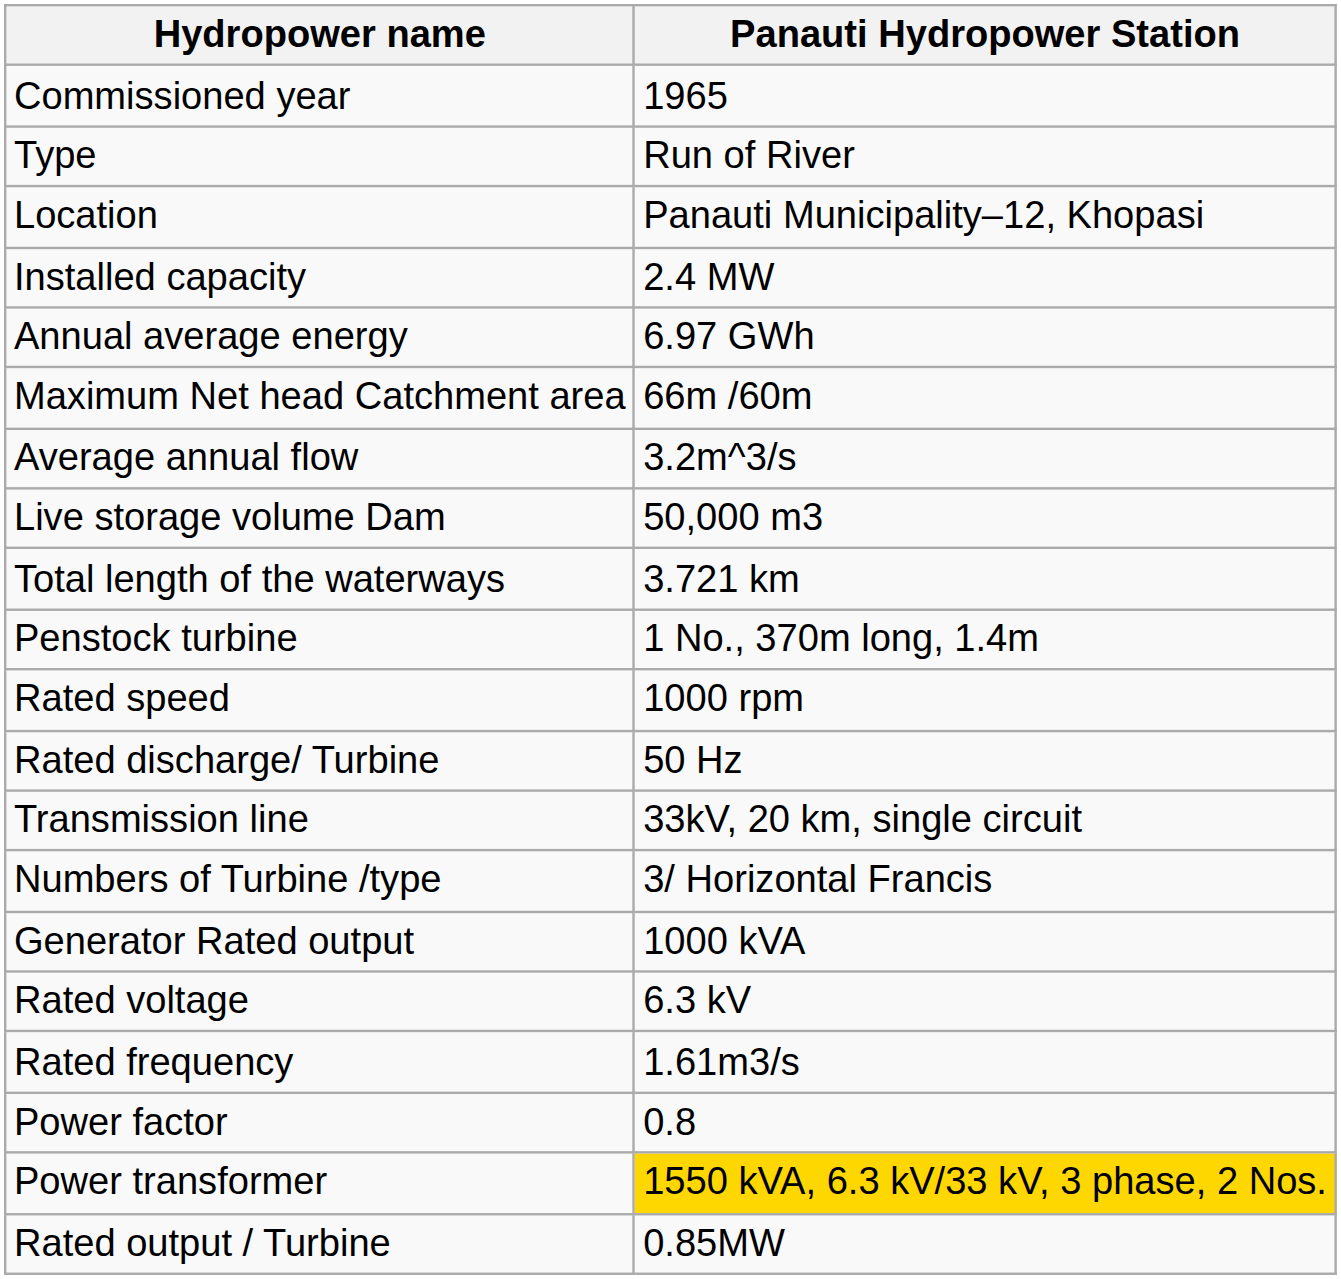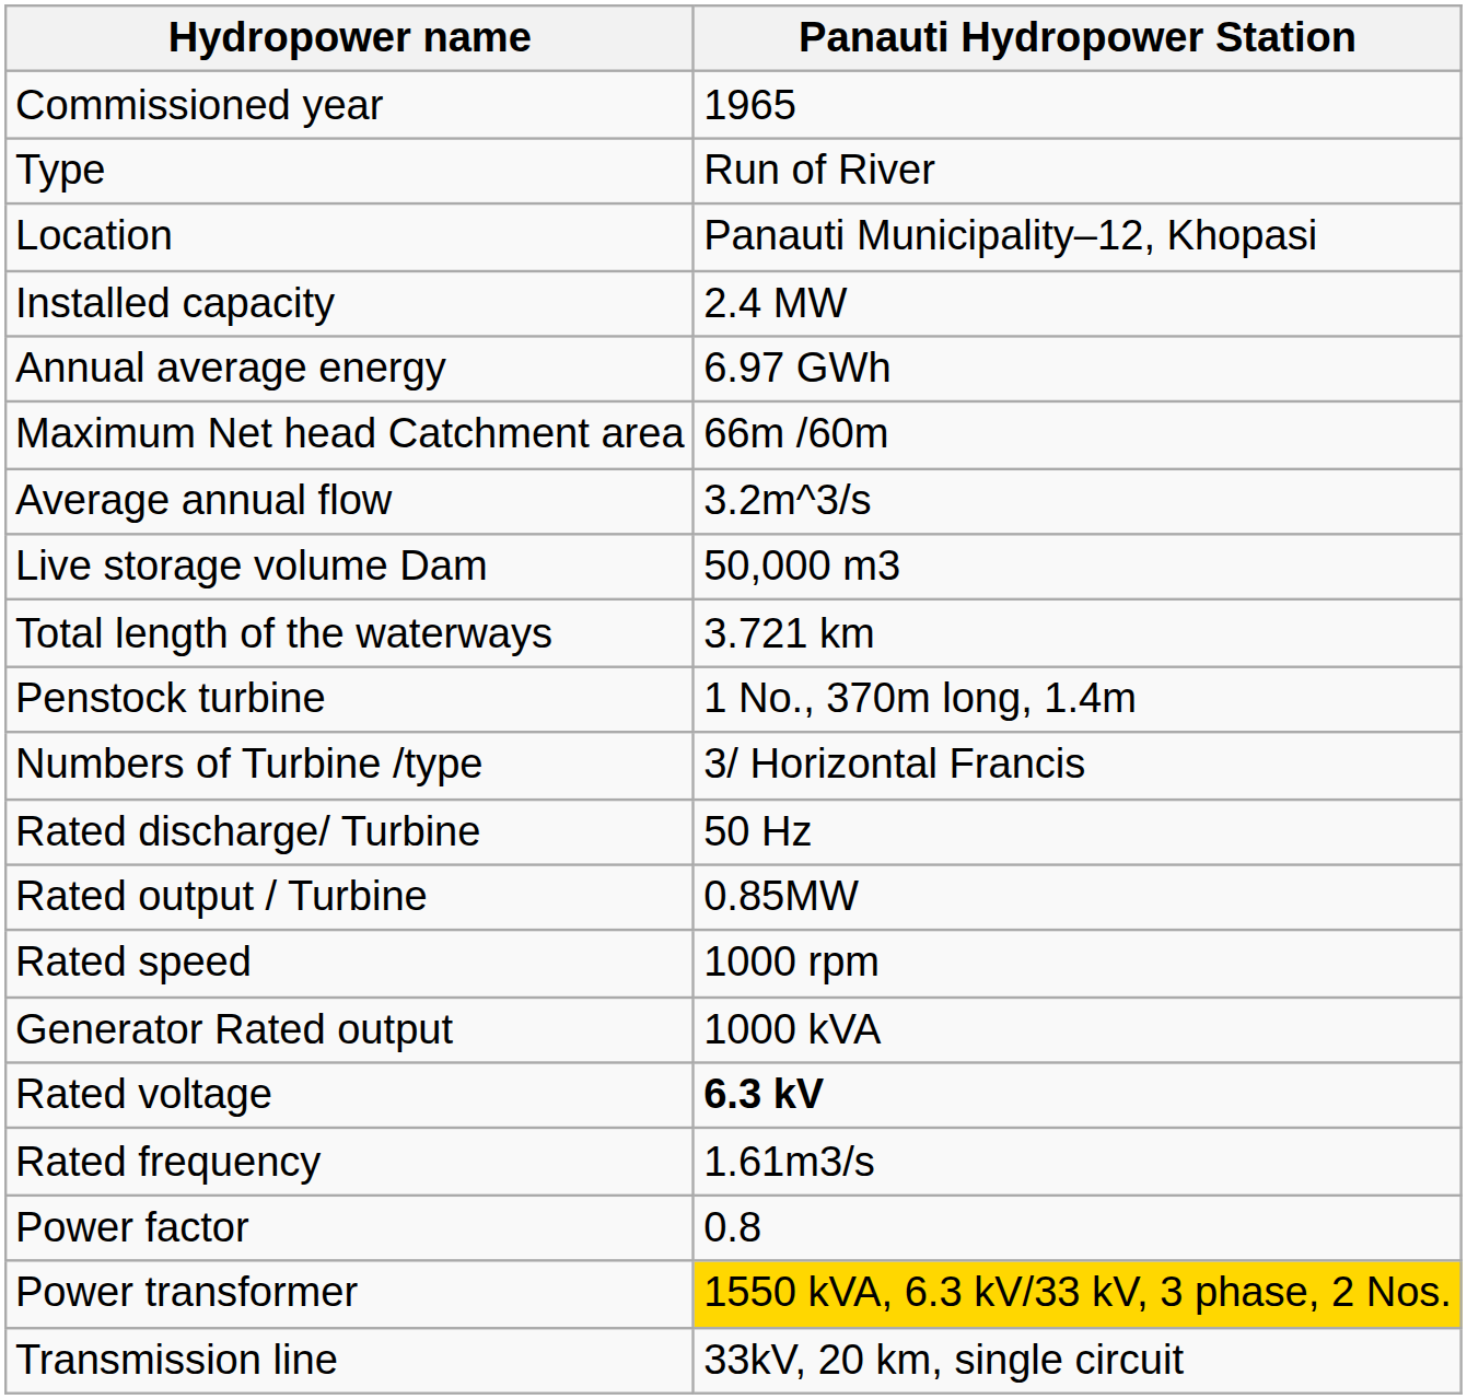 <table class="wikitable">
 <tr>
 <th>Hydropower name</th>
 <th>Panauti Hydropower Station</th>
 </tr>
 <tr>
 <td>Commissioned year</td>
 <td>1965</td>
 </tr>
 <tr>
 <td>Type</td>
 <td>Run of River</td>
 </tr>
 <tr>
 <td>Location</td>
 <td>Panauti Municipality–12, Khopasi</td>
 </tr>
 <tr>
 <td>Installed capacity</td>
 <td>2.4 MW</td>
 </tr>
 <tr>
 <td>Annual average energy</td>
 <td>6.97 GWh</td>
 </tr>
 <tr>
 <td>Maximum Net head Catchment area</td>
 <td>66m /60m</td>
 </tr>
 <tr>
 <td>Average annual flow</td>
 <td>3.2m^3/s</td>
 </tr>
 <tr>
 <td>Live storage volume Dam</td>
 <td>50,000 m3</td>
 </tr>
 <tr>
 <td>Total length of the waterways</td>
 <td>3.721 km</td>
 </tr>
 <tr>
 <td>Penstock turbine</td>
 <td>1 No., 370m long, 1.4m</td>
 </tr>
 <tr>
-<td>Rated speed</td>
-<td>1000 rpm</td>
+<td>Numbers of Turbine /type</td>
+<td>3/ Horizontal Francis</td>
 </tr>
 <tr>
 <td>Rated discharge/ Turbine</td>
 <td>50 Hz</td>
 </tr>
 <tr>
-<td>Transmission line</td>
-<td>33kV, 20 km, single circuit</td>
+<td>Rated output / Turbine</td>
+<td>0.85MW</td>
 </tr>
 <tr>
-<td>Numbers of Turbine /type</td>
-<td>3/ Horizontal Francis</td>
+<td>Rated speed</td>
+<td>1000 rpm</td>
 </tr>
 <tr>
 <td>Generator Rated output</td>
 <td>1000 kVA</td>
 </tr>
 <tr>
 <td>Rated voltage</td>
-<td>6.3 kV</td>
+<td><strong>6.3 kV</strong></td>
 </tr>
 <tr>
 <td>Rated frequency</td>
 <td>1.61m3/s</td>
 </tr>
 <tr>
 <td>Power factor</td>
 <td>0.8</td>
 </tr>
 <tr>
 <td>Power transformer</td>
 <td style="background: gold;">1550 kVA, 6.3 kV/33 kV, 3 phase, 2 Nos.</td>
 </tr>
 <tr>
-<td>Rated output / Turbine</td>
-<td>0.85MW</td>
+<td>Transmission line</td>
+<td>33kV, 20 km, single circuit</td>
 </tr>
 </table>
